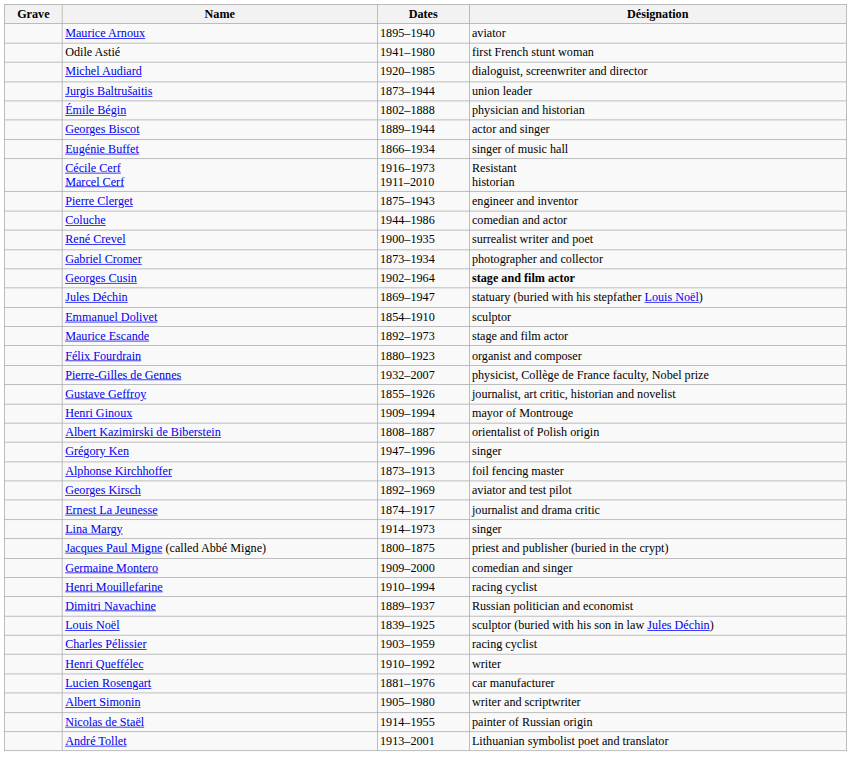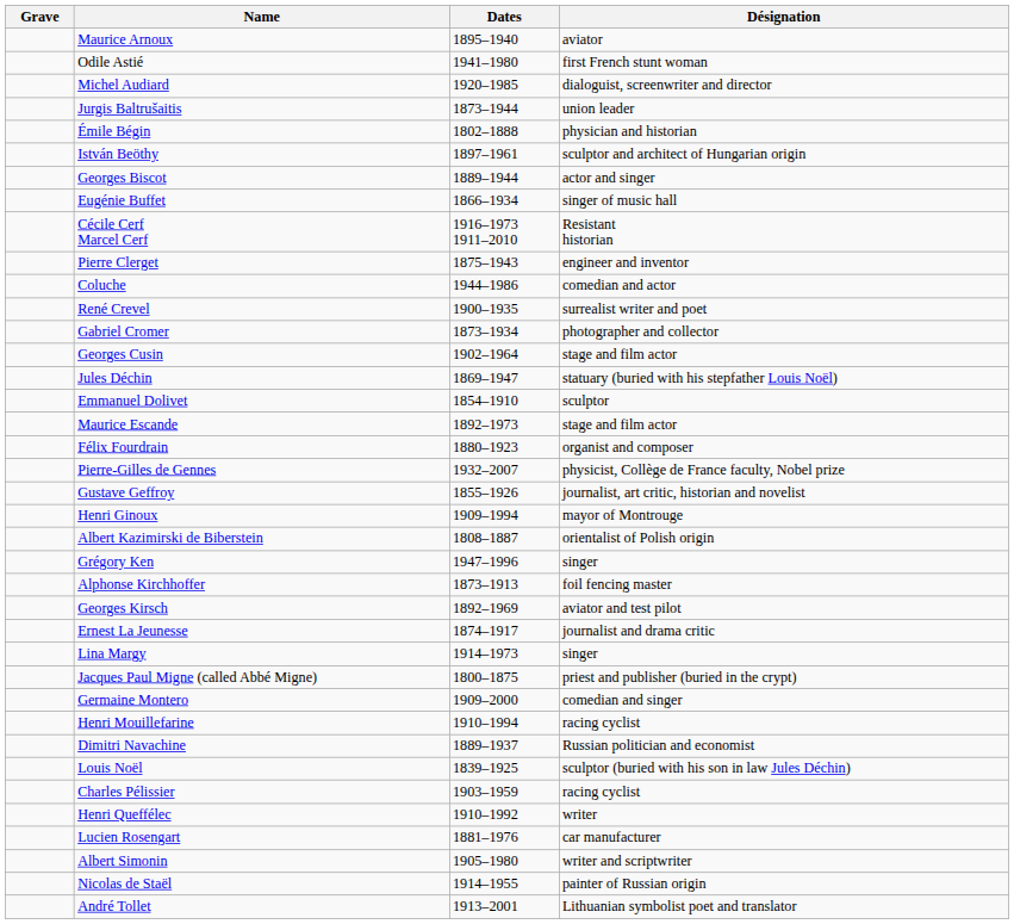 <table class="wikitable sortable alternance" width="70%">
 <tr>
 <th class="unsortable">Grave</th>
 <th>Name</th>
 <th>Dates</th>
 <th class="unsortable">Désignation</th>
 </tr>
 <tr>
 <td></td>
 <td><a href='#'>Maurice Arnoux</a></td>
 <td>1895–1940</td>
 <td>aviator</td>
 </tr>
 <tr>
 <td></td>
 <td>Odile Astié</td>
 <td>1941–1980</td>
 <td>first French stunt woman</td>
 </tr>
 <tr>
 <td></td>
 <td><a href='#'>Michel Audiard</a></td>
 <td>1920–1985</td>
 <td>dialoguist, screenwriter and director</td>
 </tr>
 <tr>
 <td></td>
 <td><a href='#'>Jurgis Baltrušaitis</a></td>
 <td>1873–1944</td>
 <td>union leader</td>
 </tr>
 <tr>
 <td></td>
 <td><a href='#'>Émile Bégin</a></td>
 <td>1802–1888</td>
 <td>physician and historian</td>
+</tr>
+<tr>
+<td></td>
+<td><a href='#'>István Beöthy</a></td>
+<td>1897–1961</td>
+<td>sculptor and architect of Hungarian origin</td>
 </tr>
 <tr>
 <td></td>
 <td><a href='#'>Georges Biscot</a></td>
 <td>1889–1944</td>
 <td>actor and singer</td>
 </tr>
 <tr>
 <td></td>
 <td><a href='#'>Eugénie Buffet</a></td>
 <td>1866–1934</td>
 <td>singer of music hall</td>
 </tr>
 <tr>
 <td></td>
 <td><a href='#'>Cécile Cerf</a><br><a href='#'>Marcel Cerf</a></td>
 <td>1916–1973<br>1911–2010</td>
 <td>Resistant<br>historian</td>
 </tr>
 <tr>
 <td></td>
 <td><a href='#'>Pierre Clerget</a></td>
 <td>1875–1943</td>
 <td>engineer and inventor</td>
 </tr>
 <tr>
 <td></td>
 <td><a href='#'>Coluche</a></td>
 <td>1944–1986</td>
 <td>comedian and actor</td>
 </tr>
 <tr>
 <td></td>
 <td><a href='#'>René Crevel</a></td>
 <td>1900–1935</td>
 <td>surrealist writer and poet</td>
 </tr>
 <tr>
 <td></td>
 <td><a href='#'>Gabriel Cromer</a></td>
 <td>1873–1934</td>
 <td>photographer and collector</td>
 </tr>
 <tr>
 <td></td>
 <td><a href='#'>Georges Cusin</a></td>
 <td>1902–1964</td>
-<td><strong>stage and film actor</strong></td>
+<td>stage and film actor</td>
 </tr>
 <tr>
 <td></td>
 <td><a href='#'>Jules Déchin</a></td>
 <td>1869–1947</td>
 <td>statuary (buried with his stepfather <a href='#'>Louis Noël</a>)</td>
 </tr>
 <tr>
 <td></td>
 <td><a href='#'>Emmanuel Dolivet</a></td>
 <td>1854–1910</td>
 <td>sculptor</td>
 </tr>
 <tr>
 <td></td>
 <td><a href='#'>Maurice Escande</a></td>
 <td>1892–1973</td>
 <td>stage and film actor</td>
 </tr>
 <tr>
 <td></td>
 <td><a href='#'>Félix Fourdrain</a></td>
 <td>1880–1923</td>
 <td>organist and composer</td>
 </tr>
 <tr>
 <td></td>
 <td><a href='#'>Pierre-Gilles de Gennes</a></td>
 <td>1932–2007</td>
 <td>physicist, Collège de France faculty, Nobel prize</td>
 </tr>
 <tr>
 <td></td>
 <td><a href='#'>Gustave Geffroy</a></td>
 <td>1855–1926</td>
 <td>journalist, art critic, historian and novelist</td>
 </tr>
 <tr>
 <td></td>
 <td><a href='#'>Henri Ginoux</a></td>
 <td>1909–1994</td>
 <td>mayor of Montrouge</td>
 </tr>
 <tr>
 <td></td>
 <td><a href='#'>Albert Kazimirski de Biberstein</a></td>
 <td>1808–1887</td>
 <td>orientalist of Polish origin</td>
 </tr>
 <tr>
 <td></td>
 <td><a href='#'>Grégory Ken</a></td>
 <td>1947–1996</td>
 <td>singer</td>
 </tr>
 <tr>
 <td></td>
 <td><a href='#'>Alphonse Kirchhoffer</a></td>
 <td>1873–1913</td>
 <td>foil fencing master</td>
 </tr>
 <tr>
 <td></td>
 <td><a href='#'>Georges Kirsch</a></td>
 <td>1892–1969</td>
 <td>aviator and test pilot</td>
 </tr>
 <tr>
 <td></td>
 <td><a href='#'>Ernest La Jeunesse</a></td>
 <td>1874–1917</td>
 <td>journalist and drama critic</td>
 </tr>
 <tr>
 <td></td>
 <td><a href='#'>Lina Margy</a></td>
 <td>1914–1973</td>
 <td>singer</td>
 </tr>
 <tr>
 <td></td>
 <td><a href='#'>Jacques Paul Migne</a> (called Abbé Migne)</td>
 <td>1800–1875</td>
 <td>priest and publisher (buried in the crypt)</td>
 </tr>
 <tr>
 <td></td>
 <td><a href='#'>Germaine Montero</a></td>
 <td>1909–2000</td>
 <td>comedian and singer</td>
 </tr>
 <tr>
 <td></td>
 <td><a href='#'>Henri Mouillefarine</a></td>
 <td>1910–1994</td>
 <td>racing cyclist</td>
 </tr>
 <tr>
 <td></td>
 <td><a href='#'>Dimitri Navachine</a></td>
 <td>1889–1937</td>
 <td>Russian politician and economist</td>
 </tr>
 <tr>
 <td></td>
 <td><a href='#'>Louis Noël</a></td>
 <td>1839–1925</td>
 <td>sculptor (buried with his son in law <a href='#'>Jules Déchin</a>)</td>
 </tr>
 <tr>
 <td></td>
 <td><a href='#'>Charles Pélissier</a></td>
 <td>1903–1959</td>
 <td>racing cyclist</td>
 </tr>
 <tr>
 <td></td>
 <td><a href='#'>Henri Queffélec</a></td>
 <td>1910–1992</td>
 <td>writer</td>
 </tr>
 <tr>
 <td></td>
 <td><a href='#'>Lucien Rosengart</a></td>
 <td>1881–1976</td>
 <td>car manufacturer</td>
 </tr>
 <tr>
 <td></td>
 <td><a href='#'>Albert Simonin</a></td>
 <td>1905–1980</td>
 <td>writer and scriptwriter</td>
 </tr>
 <tr>
 <td></td>
 <td><a href='#'>Nicolas de Staël</a></td>
 <td>1914–1955</td>
 <td>painter of Russian origin</td>
 </tr>
 <tr>
 <td></td>
 <td><a href='#'>André Tollet</a></td>
 <td>1913–2001</td>
 <td>Lithuanian symbolist poet and translator</td>
 </tr>
 </table>
